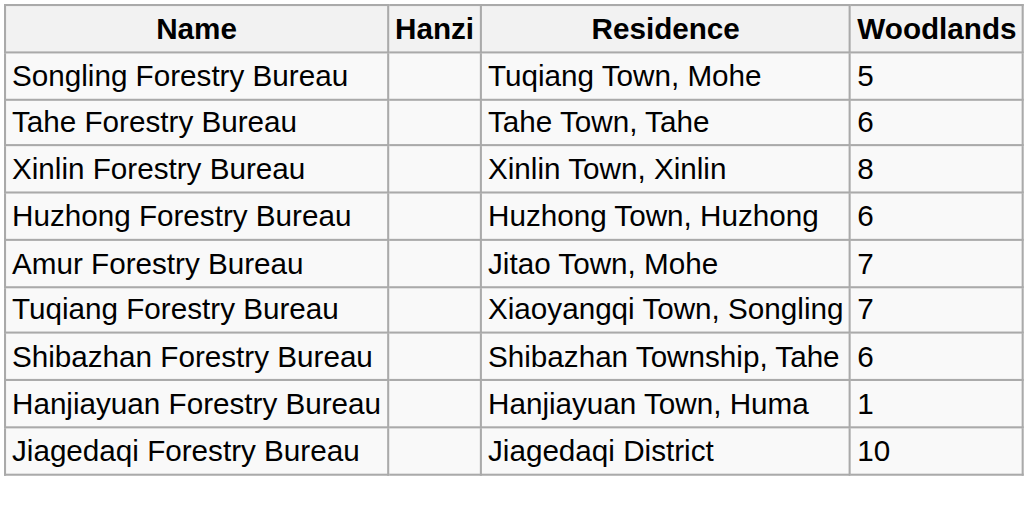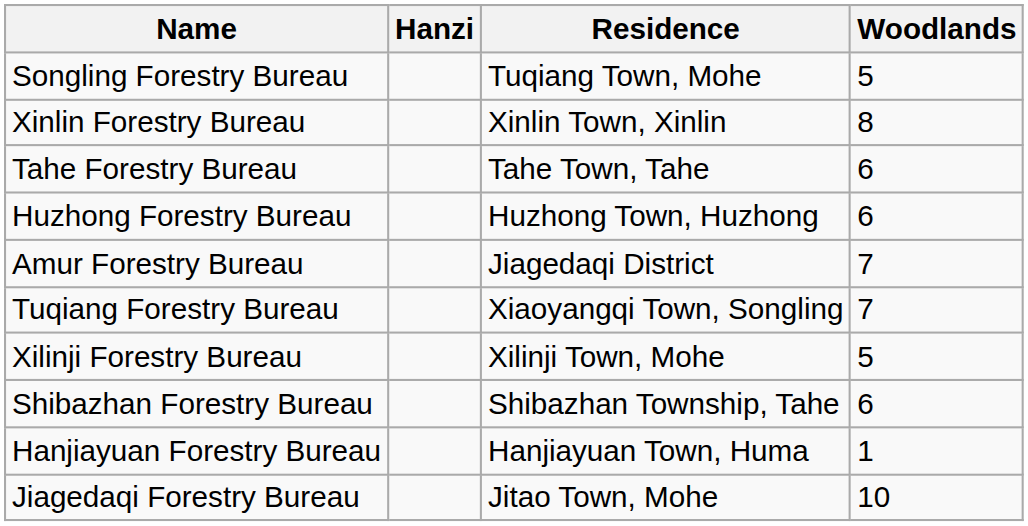 <table class="wikitable"  style="font-size:90%;" align=center>
 <tr>
 <th>Name</th>
 <th>Hanzi</th>
 <th>Residence</th>
 <th>Woodlands</th>
 </tr>
 <tr>
 <td>Songling Forestry Bureau</td>
 <td></td>
 <td>Tuqiang Town, Mohe</td>
 <td>5</td>
 </tr>
 <tr>
+<td>Xinlin Forestry Bureau</td>
+<td></td>
+<td>Xinlin Town, Xinlin</td>
+<td>8</td>
+</tr>
+<tr>
 <td>Tahe Forestry Bureau</td>
 <td></td>
 <td>Tahe Town, Tahe</td>
 <td>6</td>
-</tr>
-<tr>
-<td>Xinlin Forestry Bureau</td>
-<td></td>
-<td>Xinlin Town, Xinlin</td>
-<td>8</td>
 </tr>
 <tr>
 <td>Huzhong Forestry Bureau</td>
 <td></td>
 <td>Huzhong Town, Huzhong</td>
 <td>6</td>
 </tr>
 <tr>
 <td>Amur Forestry Bureau</td>
 <td></td>
-<td>Jitao Town, Mohe</td>
+<td>Jiagedaqi District</td>
 <td>7</td>
 </tr>
 <tr>
 <td>Tuqiang Forestry Bureau</td>
 <td></td>
 <td>Xiaoyangqi Town, Songling</td>
 <td>7</td>
+</tr>
+<tr>
+<td>Xilinji Forestry Bureau</td>
+<td></td>
+<td>Xilinji Town, Mohe</td>
+<td>5</td>
 </tr>
 <tr>
 <td>Shibazhan Forestry Bureau</td>
 <td></td>
 <td>Shibazhan Township, Tahe</td>
 <td>6</td>
 </tr>
 <tr>
 <td>Hanjiayuan Forestry Bureau</td>
 <td></td>
 <td>Hanjiayuan Town, Huma</td>
 <td>1</td>
 </tr>
 <tr>
 <td>Jiagedaqi Forestry Bureau</td>
 <td></td>
-<td>Jiagedaqi District</td>
+<td>Jitao Town, Mohe</td>
 <td>10</td>
 </tr>
 </table>
